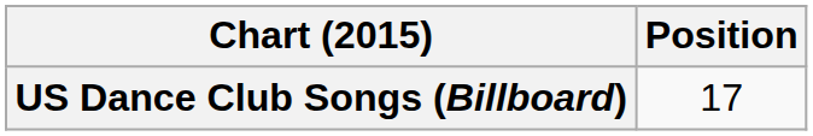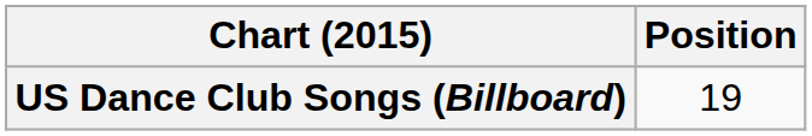 <table class="wikitable plainrowheaders" style="text-align:center">
 <tr>
 <th scope="col">Chart (2015)</th>
 <th scope="col">Position</th>
 </tr>
 <tr>
 <th scope="row">US Dance Club Songs (<em>Billboard</em>)</th>
-<td>17</td>
+<td>19</td>
 </tr>
 </table>
